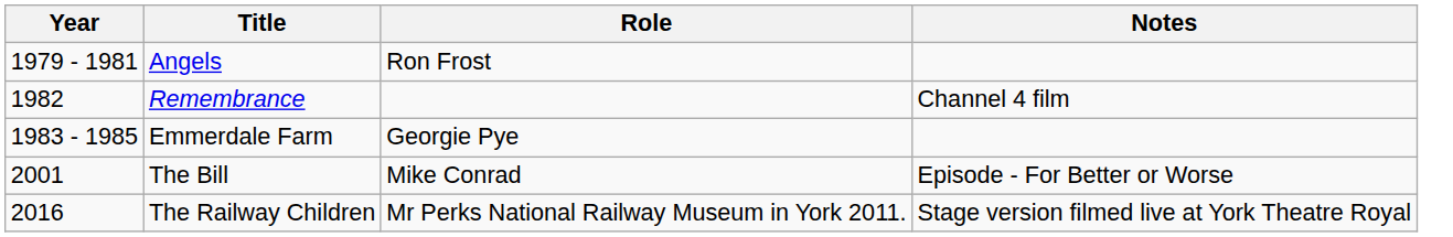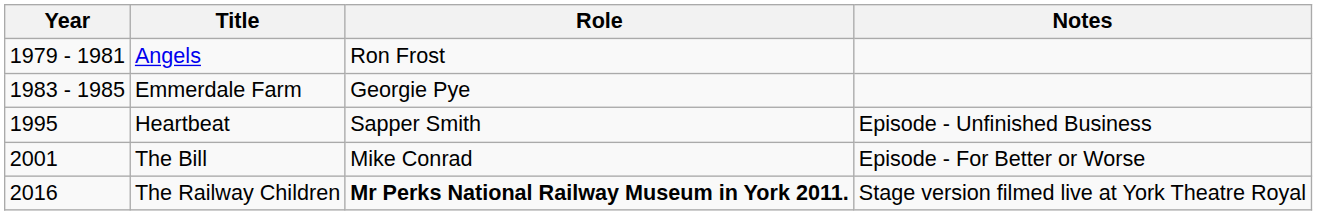 <table class="wikitable sortable">
 <tr>
 <th>Year</th>
 <th>Title</th>
 <th>Role</th>
 <th>Notes</th>
 </tr>
 <tr>
 <td>1979 - 1981</td>
 <td><a href='#'>Angels</a></td>
 <td>Ron Frost</td>
 <td></td>
 </tr>
 <tr>
-<td>1982</td>
-<td><em><a href='#'>Remembrance</a></em></td>
-<td></td>
-<td>Channel 4 film</td>
-</tr>
-<tr>
 <td>1983 - 1985</td>
 <td>Emmerdale Farm</td>
 <td>Georgie Pye</td>
 <td></td>
+</tr>
+<tr>
+<td>1995</td>
+<td>Heartbeat</td>
+<td>Sapper Smith</td>
+<td>Episode - Unfinished Business</td>
 </tr>
 <tr>
 <td>2001</td>
 <td>The Bill</td>
 <td>Mike Conrad</td>
 <td>Episode - For Better or Worse</td>
 </tr>
 <tr>
 <td>2016</td>
 <td>The Railway Children</td>
-<td>Mr Perks National Railway Museum in York 2011.</td>
+<td><strong>Mr Perks National Railway Museum in York 2011.</strong></td>
 <td>Stage version filmed live at York Theatre Royal</td>
 </tr>
 </table>
